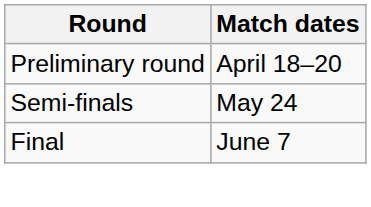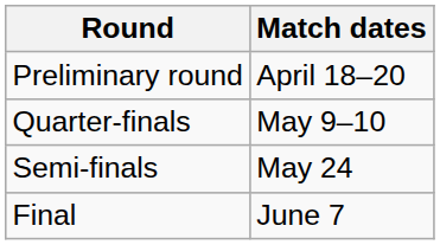 <table class="wikitable">
 <tr>
 <th>Round</th>
 <th>Match dates</th>
 </tr>
 <tr>
 <td>Preliminary round</td>
 <td>April 18–20</td>
 </tr>
 <tr>
+<td>Quarter-finals</td>
+<td>May 9–10</td>
+</tr>
+<tr>
 <td>Semi-finals</td>
 <td>May 24</td>
 </tr>
 <tr>
 <td>Final</td>
 <td>June 7</td>
 </tr>
 </table>
